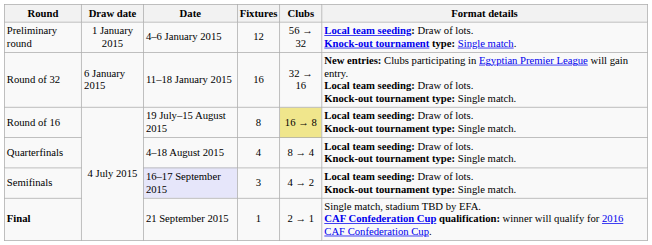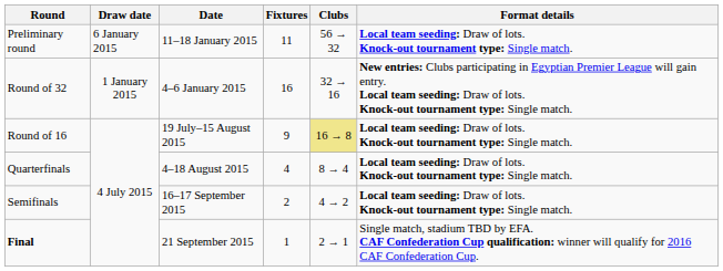 <table class="wikitable" style="font-size:90%">
 <tr>
 <th>Round</th>
 <th>Draw date</th>
 <th>Date</th>
 <th>Fixtures</th>
 <th width=50>Clubs</th>
 <th>Format details</th>
 </tr>
 <tr>
 <td>Preliminary round</td>
-<td style="text-align:center;">1 January 2015</td>
-<td>4–6 January 2015</td>
-<td style="text-align:center;">12</td>
+<td>6 January 2015</td>
+<td>11–18 January 2015</td>
+<td style="text-align:center;">11</td>
 <td style="text-align:center;">56 → 32</td>
 <td><strong><a href='#'>Local team seeding</a>:</strong> Draw of lots.<br><strong><a href='#'>Knock-out tournament</a> type:</strong> <a href='#'>Single match</a>.</td>
 </tr>
 <tr>
 <td>Round of 32</td>
-<td>6 January 2015</td>
-<td>11–18 January 2015</td>
+<td style="text-align:center;">1 January 2015</td>
+<td>4–6 January 2015</td>
 <td style="text-align:center;">16</td>
 <td style="text-align:center;">32 → 16</td>
 <td><strong>New entries:</strong> Clubs participating in <a href='#'>Egyptian Premier League</a> will gain entry.<br><strong>Local team seeding:</strong> Draw of lots.<br><strong>Knock-out tournament type:</strong> Single match.</td>
 </tr>
 <tr>
 <td>Round of 16</td>
 <td rowspan=4 style="text-align:center;">4 July 2015</td>
 <td>19 July–15 August 2015</td>
-<td style="text-align:center;">8</td>
+<td style="text-align:center;">9</td>
 <td style="background: khaki; text-align:center;">16 → 8</td>
 <td><strong>Local team seeding:</strong> Draw of lots.<br><strong>Knock-out tournament type:</strong> Single match.</td>
 </tr>
 <tr>
 <td>Quarterfinals</td>
 <td>4–18 August 2015</td>
 <td style="text-align:center;">4</td>
 <td style="text-align:center;">8 → 4</td>
 <td><strong>Local team seeding:</strong> Draw of lots.<br><strong>Knock-out tournament type:</strong> Single match.</td>
 </tr>
 <tr>
 <td>Semifinals</td>
-<td style="background: lavender;">16–17 September 2015</td>
-<td style="text-align:center;">3</td>
+<td>16–17 September 2015</td>
+<td style="text-align:center;">2</td>
 <td style="text-align:center;">4 → 2</td>
 <td><strong>Local team seeding:</strong> Draw of lots.<br><strong>Knock-out tournament type:</strong> Single match.</td>
 </tr>
 <tr>
 <td><strong>Final</strong></td>
 <td>21 September 2015</td>
 <td style="text-align:center;">1</td>
 <td style="text-align:center;">2 → 1</td>
 <td>Single match, stadium TBD by EFA.<br><strong><a href='#'>CAF Confederation Cup</a> qualification:</strong> winner will qualify for <a href='#'>2016 CAF Confederation Cup</a>.</td>
 </tr>
 </table>
